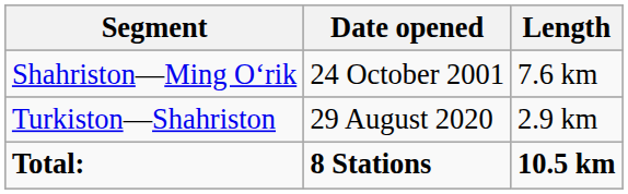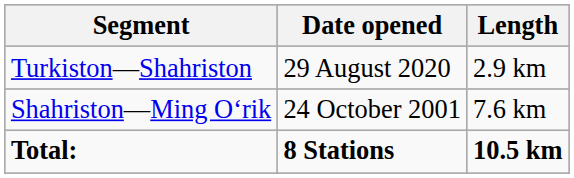 <table class="wikitable" style="border-collapse: collapse; text-align: left;">
 <tr>
 <th>Segment</th>
 <th>Date opened</th>
 <th>Length</th>
 </tr>
 <tr>
+<td style="text-align: left;"><a href='#'>Turkiston</a>—<a href='#'>Shahriston</a></td>
+<td>29 August 2020</td>
+<td>2.9 km</td>
+</tr>
+<tr>
 <td style="text-align: left;"><a href='#'>Shahriston</a>—<a href='#'>Ming O‘rik</a></td>
 <td>24 October 2001</td>
 <td>7.6 km</td>
-</tr>
-<tr>
-<td style="text-align: left;"><a href='#'>Turkiston</a>—<a href='#'>Shahriston</a></td>
-<td>29 August 2020</td>
-<td>2.9 km</td>
 </tr>
 <tr>
 <td style="text-align: left;"><strong>Total:</strong></td>
 <td><strong>8 Stations</strong></td>
 <td><strong>10.5 km</strong></td>
 </tr>
 </table>
